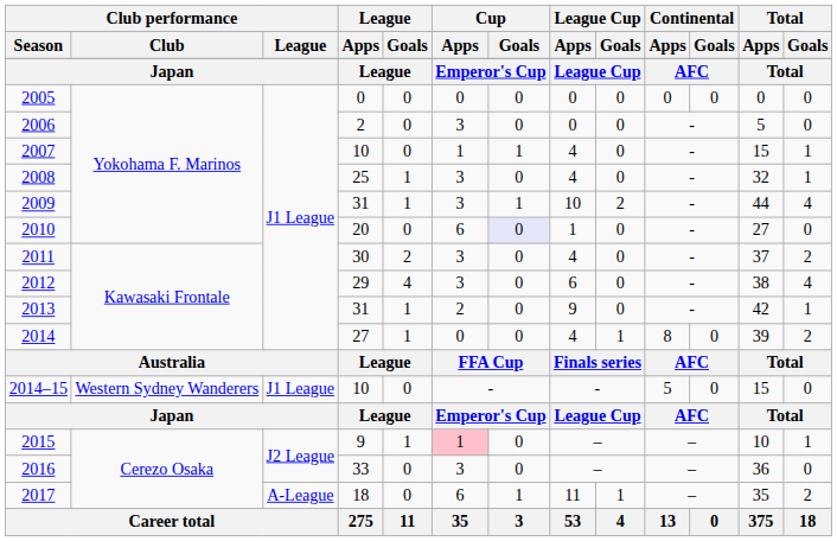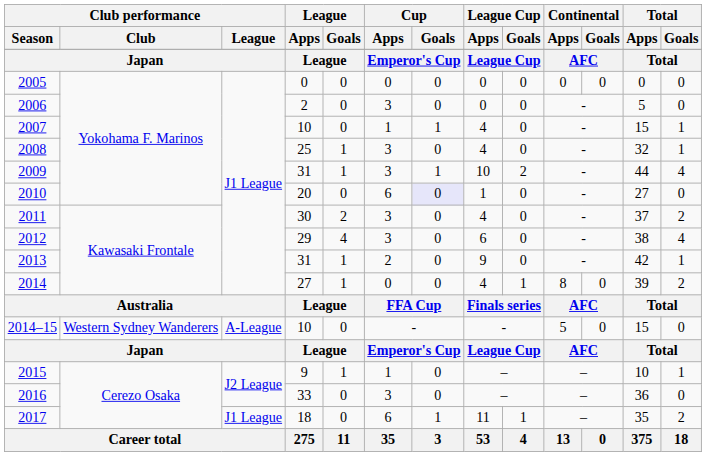 <table class="wikitable" style="text-align:center">
 <tr>
 <th colspan=3>Club performance</th>
 <th colspan=2>League</th>
 <th colspan=2>Cup</th>
 <th colspan=2>League Cup</th>
 <th colspan=2>Continental</th>
 <th colspan=2>Total</th>
 </tr>
 <tr>
 <th>Season</th>
 <th>Club</th>
 <th>League</th>
 <th>Apps</th>
 <th>Goals</th>
 <th>Apps</th>
 <th>Goals</th>
 <th>Apps</th>
 <th>Goals</th>
 <th>Apps</th>
 <th>Goals</th>
 <th>Apps</th>
 <th>Goals</th>
 </tr>
 <tr>
 </tr>
 <tr>
 <th colspan=3>Japan</th>
 <th colspan=2>League</th>
 <th colspan=2><a href='#'>Emperor's Cup</a></th>
 <th colspan=2><a href='#'>League Cup</a></th>
 <th colspan=2><a href='#'>AFC</a></th>
 <th colspan=2>Total</th>
 </tr>
 <tr>
 <td><a href='#'>2005</a></td>
 <td rowspan="6"><a href='#'>Yokohama F. Marinos</a></td>
 <td rowspan="10"><a href='#'>J1 League</a></td>
 <td>0</td>
 <td>0</td>
 <td>0</td>
 <td>0</td>
 <td>0</td>
 <td>0</td>
 <td>0</td>
 <td>0</td>
 <td>0</td>
 <td>0</td>
 </tr>
 <tr>
 <td><a href='#'>2006</a></td>
 <td>2</td>
 <td>0</td>
 <td>3</td>
 <td>0</td>
 <td>0</td>
 <td>0</td>
 <td colspan="2">-</td>
 <td>5</td>
 <td>0</td>
 </tr>
 <tr>
 <td><a href='#'>2007</a></td>
 <td>10</td>
 <td>0</td>
 <td>1</td>
 <td>1</td>
 <td>4</td>
 <td>0</td>
 <td colspan="2">-</td>
 <td>15</td>
 <td>1</td>
 </tr>
 <tr>
 <td><a href='#'>2008</a></td>
 <td>25</td>
 <td>1</td>
 <td>3</td>
 <td>0</td>
 <td>4</td>
 <td>0</td>
 <td colspan="2">-</td>
 <td>32</td>
 <td>1</td>
 </tr>
 <tr>
 <td><a href='#'>2009</a></td>
 <td>31</td>
 <td>1</td>
 <td>3</td>
 <td>1</td>
 <td>10</td>
 <td>2</td>
 <td colspan="2">-</td>
 <td>44</td>
 <td>4</td>
 </tr>
 <tr>
 <td><a href='#'>2010</a></td>
 <td>20</td>
 <td>0</td>
 <td>6</td>
 <td style="background: lavender;">0</td>
 <td>1</td>
 <td>0</td>
 <td colspan="2">-</td>
 <td>27</td>
 <td>0</td>
 </tr>
 <tr>
 <td><a href='#'>2011</a></td>
 <td rowspan="4"><a href='#'>Kawasaki Frontale</a></td>
 <td>30</td>
 <td>2</td>
 <td>3</td>
 <td>0</td>
 <td>4</td>
 <td>0</td>
 <td colspan="2">-</td>
 <td>37</td>
 <td>2</td>
 </tr>
 <tr>
 <td><a href='#'>2012</a></td>
 <td>29</td>
 <td>4</td>
 <td>3</td>
 <td>0</td>
 <td>6</td>
 <td>0</td>
 <td colspan="2">-</td>
 <td>38</td>
 <td>4</td>
 </tr>
 <tr>
 <td><a href='#'>2013</a></td>
 <td>31</td>
 <td>1</td>
 <td>2</td>
 <td>0</td>
 <td>9</td>
 <td>0</td>
 <td colspan="2">-</td>
 <td>42</td>
 <td>1</td>
 </tr>
 <tr>
 <td><a href='#'>2014</a></td>
 <td>27</td>
 <td>1</td>
 <td>0</td>
 <td>0</td>
 <td>4</td>
 <td>1</td>
 <td>8</td>
 <td>0</td>
 <td>39</td>
 <td>2</td>
 </tr>
 <tr>
 <th colspan=3>Australia</th>
 <th colspan=2>League</th>
 <th colspan=2><a href='#'>FFA Cup</a></th>
 <th colspan=2><a href='#'>Finals series</a></th>
 <th colspan=2><a href='#'>AFC</a></th>
 <th colspan=2>Total</th>
 </tr>
 <tr>
 <td><a href='#'>2014–15</a></td>
 <td><a href='#'>Western Sydney Wanderers</a></td>
-<td rowspan="1"><a href='#'>J1 League</a></td>
+<td><a href='#'>A-League</a></td>
 <td>10</td>
 <td>0</td>
 <td colspan=2>-</td>
 <td colspan=2>-</td>
 <td>5</td>
 <td>0</td>
 <td>15</td>
 <td>0</td>
 </tr>
 <tr>
 <th colspan=3>Japan</th>
 <th colspan=2>League</th>
 <th colspan=2><a href='#'>Emperor's Cup</a></th>
 <th colspan=2><a href='#'>League Cup</a></th>
 <th colspan=2><a href='#'>AFC</a></th>
 <th colspan=2>Total</th>
 </tr>
 <tr>
 <td><a href='#'>2015</a></td>
 <td rowspan="3"><a href='#'>Cerezo Osaka</a></td>
 <td rowspan="2"><a href='#'>J2 League</a></td>
 <td>9</td>
 <td>1</td>
-<td style="background: pink;">1</td>
+<td>1</td>
 <td>0</td>
 <td colspan="2">–</td>
 <td colspan="2">–</td>
 <td>10</td>
 <td>1</td>
 </tr>
 <tr>
 <td><a href='#'>2016</a></td>
 <td>33</td>
 <td>0</td>
 <td>3</td>
 <td>0</td>
 <td colspan="2">–</td>
 <td colspan="2">–</td>
 <td>36</td>
 <td>0</td>
 </tr>
 <tr>
 <td><a href='#'>2017</a></td>
-<td><a href='#'>A-League</a></td>
+<td rowspan="1"><a href='#'>J1 League</a></td>
 <td>18</td>
 <td>0</td>
 <td>6</td>
 <td>1</td>
 <td>11</td>
 <td>1</td>
 <td colspan="2">–</td>
 <td>35</td>
 <td>2</td>
 </tr>
 <tr>
 <th colspan=3>Career total</th>
 <th>275</th>
 <th>11</th>
 <th>35</th>
 <th>3</th>
 <th>53</th>
 <th>4</th>
 <th>13</th>
 <th>0</th>
 <th>375</th>
 <th>18</th>
 </tr>
 </table>
